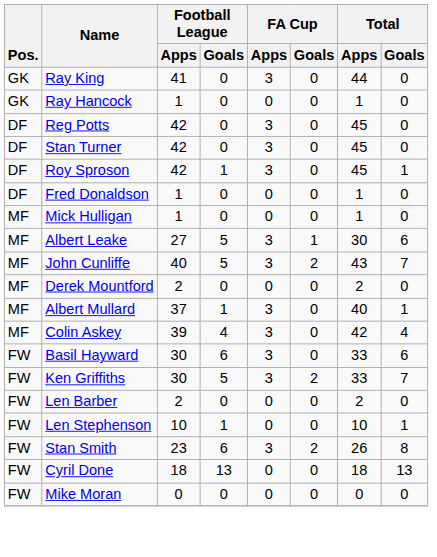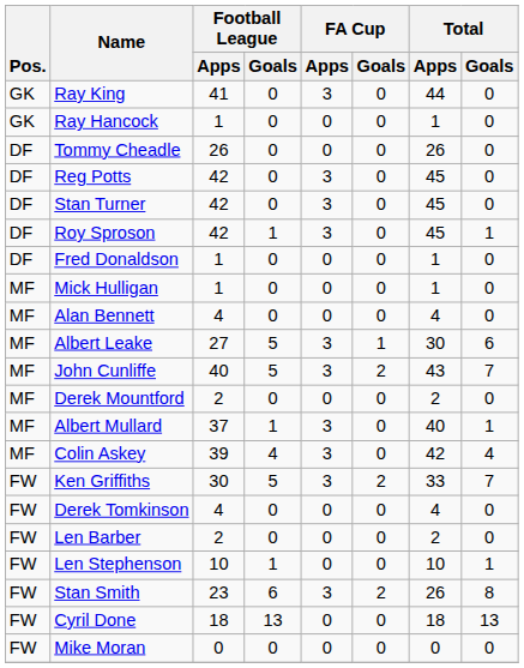 <table class="wikitable" style="text-align:center">
 <tr>
 <th rowspan="2" valign="bottom">Pos.</th>
 <th rowspan="2">Name</th>
 <th colspan="2" width="85">Football League</th>
 <th colspan="2" width="85">FA Cup</th>
 <th colspan="2" width="85">Total</th>
 </tr>
 <tr>
 <th>Apps</th>
 <th>Goals</th>
 <th>Apps</th>
 <th>Goals</th>
 <th>Apps</th>
 <th>Goals</th>
 </tr>
 <tr>
 <td align="left">GK</td>
 <td align="left"> <a href='#'>Ray King</a></td>
 <td>41</td>
 <td>0</td>
 <td>3</td>
 <td>0</td>
 <td>44</td>
 <td>0</td>
 </tr>
 <tr>
 <td align="left">GK</td>
 <td align="left"> <a href='#'>Ray Hancock</a></td>
 <td>1</td>
 <td>0</td>
 <td>0</td>
 <td>0</td>
 <td>1</td>
+<td>0</td>
+</tr>
+<tr>
+<td align="left">DF</td>
+<td align="left"> <a href='#'>Tommy Cheadle</a></td>
+<td>26</td>
+<td>0</td>
+<td>0</td>
+<td>0</td>
+<td>26</td>
 <td>0</td>
 </tr>
 <tr>
 <td align="left">DF</td>
 <td align="left"> <a href='#'>Reg Potts</a></td>
 <td>42</td>
 <td>0</td>
 <td>3</td>
 <td>0</td>
 <td>45</td>
 <td>0</td>
 </tr>
 <tr>
 <td align="left">DF</td>
 <td align="left"> <a href='#'>Stan Turner</a></td>
 <td>42</td>
 <td>0</td>
 <td>3</td>
 <td>0</td>
 <td>45</td>
 <td>0</td>
 </tr>
 <tr>
 <td align="left">DF</td>
 <td align="left"> <a href='#'>Roy Sproson</a></td>
 <td>42</td>
 <td>1</td>
 <td>3</td>
 <td>0</td>
 <td>45</td>
 <td>1</td>
 </tr>
 <tr>
 <td align="left">DF</td>
 <td align="left"> <a href='#'>Fred Donaldson</a></td>
 <td>1</td>
 <td>0</td>
 <td>0</td>
 <td>0</td>
 <td>1</td>
 <td>0</td>
 </tr>
 <tr>
 <td align="left">MF</td>
 <td align="left"> <a href='#'>Mick Hulligan</a></td>
 <td>1</td>
 <td>0</td>
 <td>0</td>
 <td>0</td>
 <td>1</td>
 <td>0</td>
 </tr>
 <tr>
 <td align="left">MF</td>
+<td align="left"> <a href='#'>Alan Bennett</a></td>
+<td>4</td>
+<td>0</td>
+<td>0</td>
+<td>0</td>
+<td>4</td>
+<td>0</td>
+</tr>
+<tr>
+<td align="left">MF</td>
 <td align="left"> <a href='#'>Albert Leake</a></td>
 <td>27</td>
 <td>5</td>
 <td>3</td>
 <td>1</td>
 <td>30</td>
 <td>6</td>
 </tr>
 <tr>
 <td align="left">MF</td>
 <td align="left"> <a href='#'>John Cunliffe</a></td>
 <td>40</td>
 <td>5</td>
 <td>3</td>
 <td>2</td>
 <td>43</td>
 <td>7</td>
 </tr>
 <tr>
 <td align="left">MF</td>
 <td align="left"> <a href='#'>Derek Mountford</a></td>
 <td>2</td>
 <td>0</td>
 <td>0</td>
 <td>0</td>
 <td>2</td>
 <td>0</td>
 </tr>
 <tr>
 <td align="left">MF</td>
 <td align="left"> <a href='#'>Albert Mullard</a></td>
 <td>37</td>
 <td>1</td>
 <td>3</td>
 <td>0</td>
 <td>40</td>
 <td>1</td>
 </tr>
 <tr>
 <td align="left">MF</td>
 <td align="left"> <a href='#'>Colin Askey</a></td>
 <td>39</td>
 <td>4</td>
 <td>3</td>
 <td>0</td>
 <td>42</td>
 <td>4</td>
 </tr>
 <tr>
 <td align="left">FW</td>
-<td align="left"> <a href='#'>Basil Hayward</a></td>
-<td>30</td>
-<td>6</td>
-<td>3</td>
-<td>0</td>
-<td>33</td>
-<td>6</td>
-</tr>
-<tr>
-<td align="left">FW</td>
 <td align="left"> <a href='#'>Ken Griffiths</a></td>
 <td>30</td>
 <td>5</td>
 <td>3</td>
 <td>2</td>
 <td>33</td>
 <td>7</td>
+</tr>
+<tr>
+<td align="left">FW</td>
+<td align="left"> <a href='#'>Derek Tomkinson</a></td>
+<td>4</td>
+<td>0</td>
+<td>0</td>
+<td>0</td>
+<td>4</td>
+<td>0</td>
 </tr>
 <tr>
 <td align="left">FW</td>
 <td align="left"> <a href='#'>Len Barber</a></td>
 <td>2</td>
 <td>0</td>
 <td>0</td>
 <td>0</td>
 <td>2</td>
 <td>0</td>
 </tr>
 <tr>
 <td align="left">FW</td>
 <td align="left"> <a href='#'>Len Stephenson</a></td>
 <td>10</td>
 <td>1</td>
 <td>0</td>
 <td>0</td>
 <td>10</td>
 <td>1</td>
 </tr>
 <tr>
 <td align="left">FW</td>
 <td align="left"> <a href='#'>Stan Smith</a></td>
 <td>23</td>
 <td>6</td>
 <td>3</td>
 <td>2</td>
 <td>26</td>
 <td>8</td>
 </tr>
 <tr>
 <td align="left">FW</td>
 <td align="left"> <a href='#'>Cyril Done</a></td>
 <td>18</td>
 <td>13</td>
 <td>0</td>
 <td>0</td>
 <td>18</td>
 <td>13</td>
 </tr>
 <tr>
 <td align="left">FW</td>
 <td align="left"> <a href='#'>Mike Moran</a></td>
 <td>0</td>
 <td>0</td>
 <td>0</td>
 <td>0</td>
 <td>0</td>
 <td>0</td>
 </tr>
 <tr>
 </tr>
 </table>
